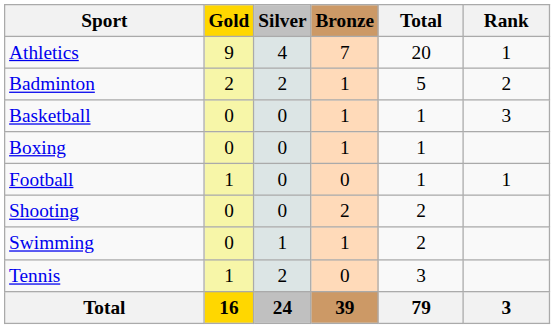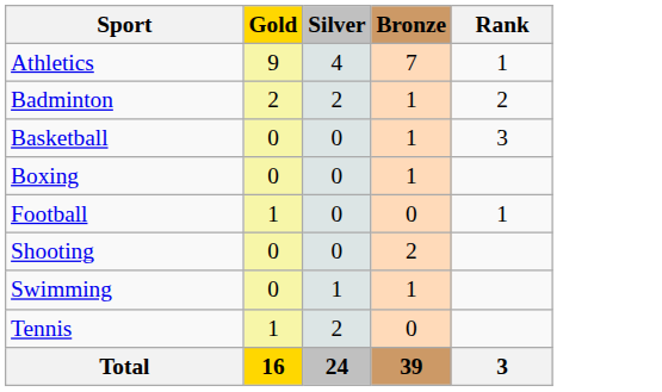 <table class="wikitable sortable" style="text-align:center; font-size:95%">
 <tr>
 <th width=150>Sport</th>
 <th style="background-color:gold; width=60;"><strong>Gold</strong></th>
 <th style="background-color:silver; width=60;"><strong>Silver</strong></th>
 <th style="background-color:#cc9966; width=60;"><strong>Bronze</strong></th>
-<th width=60>Total</th>
 <th width=60>Rank</th>
 </tr>
 <tr>
 <td align=left> <a href='#'>Athletics</a></td>
 <td bgcolor=#f7f6a8>9</td>
 <td bgcolor=#dce5e5>4</td>
 <td bgcolor=#ffdab9>7</td>
-<td>20</td>
 <td>1</td>
 </tr>
 <tr>
 <td align=left> <a href='#'>Badminton</a></td>
 <td bgcolor=#f7f6a8>2</td>
 <td bgcolor=#dce5e5>2</td>
 <td bgcolor=#ffdab9>1</td>
-<td>5</td>
 <td>2</td>
 </tr>
 <tr>
 <td align=left> <a href='#'>Basketball</a></td>
 <td bgcolor=#f7f6a8>0</td>
 <td bgcolor=#dce5e5>0</td>
 <td bgcolor=#ffdab9>1</td>
-<td>1</td>
 <td>3</td>
 </tr>
 <tr>
 <td align=left> <a href='#'>Boxing</a></td>
 <td bgcolor=#f7f6a8>0</td>
 <td bgcolor=#dce5e5>0</td>
 <td bgcolor=#ffdab9>1</td>
-<td>1</td>
 <td></td>
 </tr>
 <tr>
 <td align=left> <a href='#'>Football</a></td>
 <td bgcolor=#f7f6a8>1</td>
 <td bgcolor=#dce5e5>0</td>
 <td bgcolor=#ffdab9>0</td>
 <td>1</td>
-<td>1</td>
 </tr>
 <tr>
 <td align=left> <a href='#'>Shooting</a></td>
 <td bgcolor=#f7f6a8>0</td>
 <td bgcolor=#dce5e5>0</td>
 <td bgcolor=#ffdab9>2</td>
-<td>2</td>
 <td></td>
 </tr>
 <tr>
 <td align=left> <a href='#'>Swimming</a></td>
 <td bgcolor=#f7f6a8>0</td>
 <td bgcolor=#dce5e5>1</td>
 <td bgcolor=#ffdab9>1</td>
-<td>2</td>
 <td></td>
 </tr>
 <tr>
 <td align=left> <a href='#'>Tennis</a></td>
 <td bgcolor=#f7f6a8>1</td>
 <td bgcolor=#dce5e5>2</td>
 <td bgcolor=#ffdab9>0</td>
-<td>3</td>
 <td></td>
 </tr>
 <tr>
 <th>Total</th>
 <th style="background-color:gold; width=60;">16</th>
 <th style="background-color:silver; width=60;">24</th>
 <th style="background-color:#cc9966; width=60;">39</th>
-<th>79</th>
 <th>3</th>
 </tr>
 </table>
